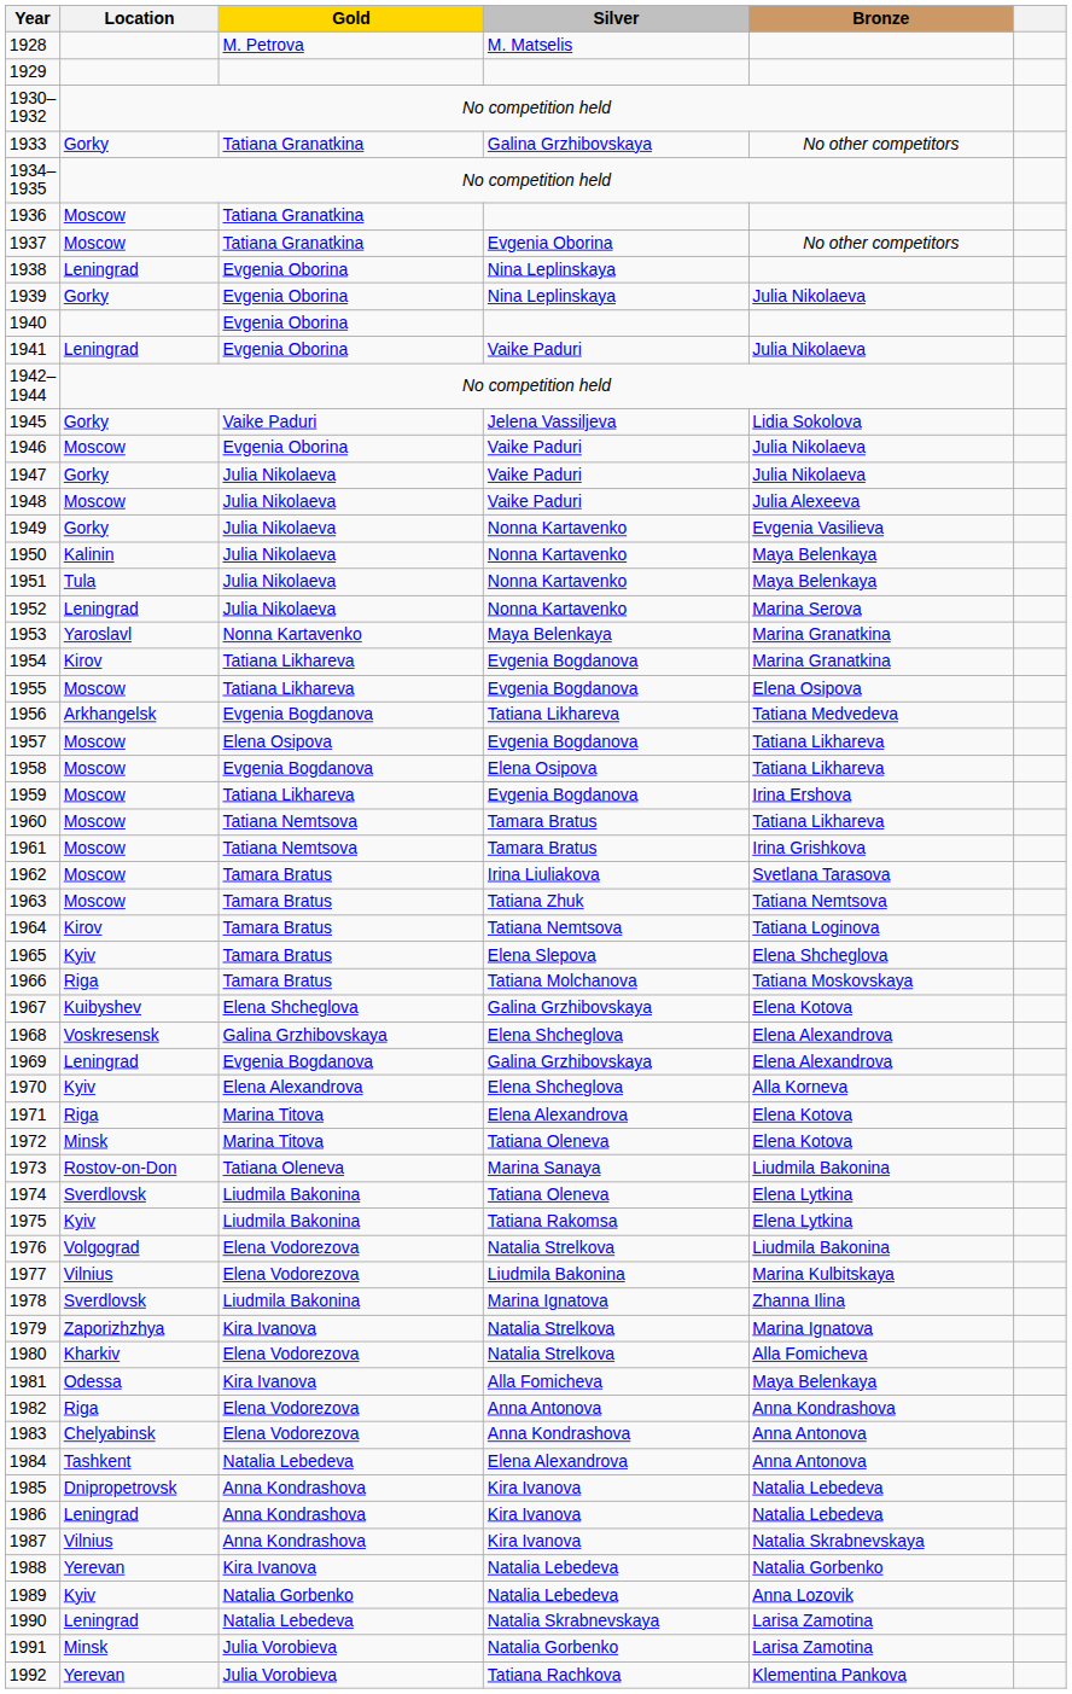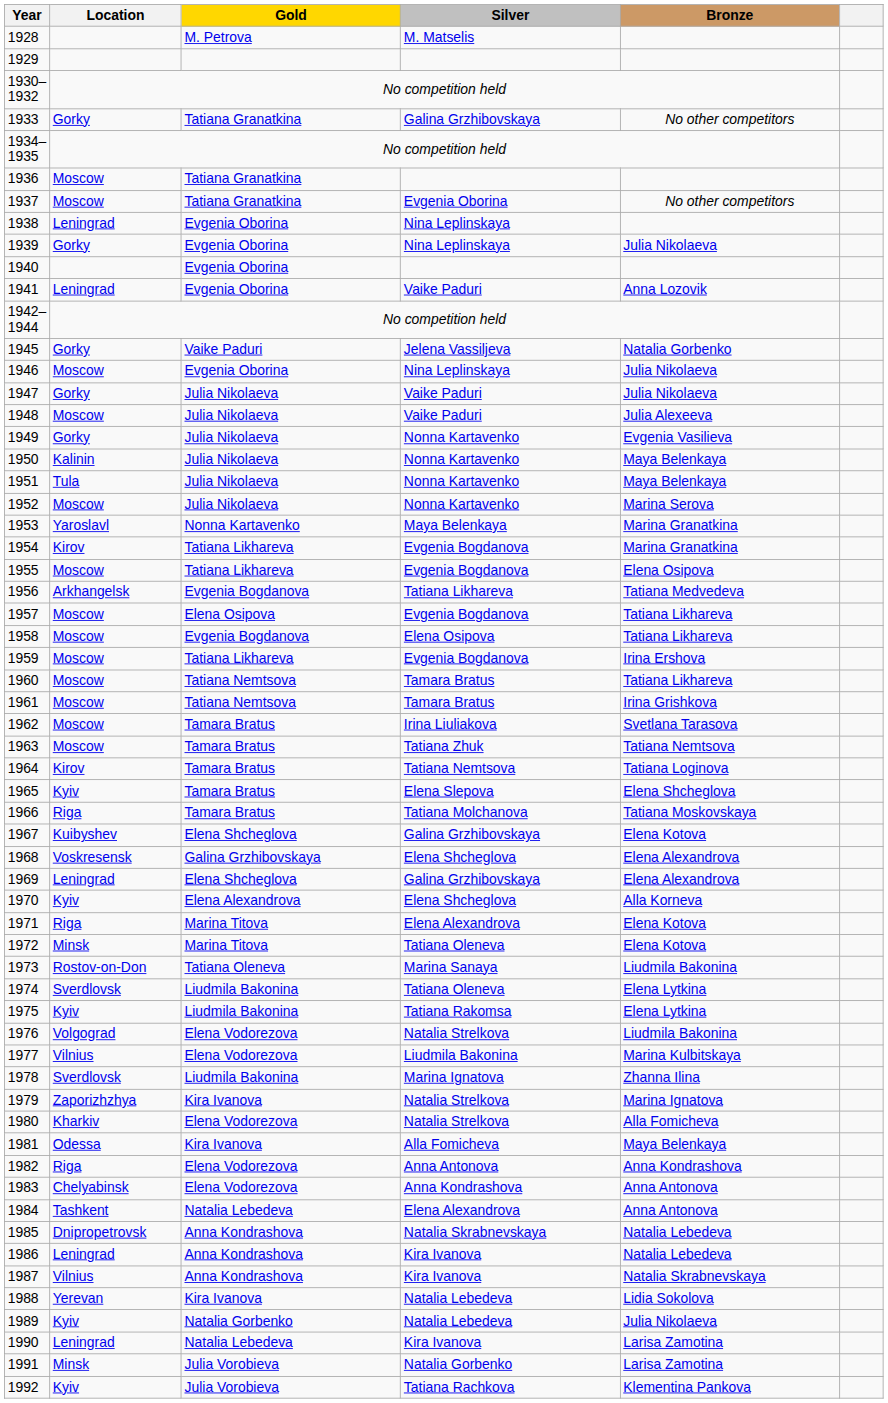 <table class="wikitable unsortable" style="text-align:left; width:80%">
 <tr>
 <th scope="col" style="text-align:center; width:5%">Year</th>
 <th scope="col" style="text-align:center; width:15%">Location</th>
 <th scope="col" style="text-align:center; width:25%; background:gold">Gold</th>
 <th scope="col" style="text-align:center; width:25%; background:silver">Silver</th>
 <th scope="col" style="text-align:center; width:25%; background:#c96">Bronze</th>
 <th scope="col" style="text-align:center; width:5%"></th>
 </tr>
 <tr>
 <td>1928</td>
 <td></td>
 <td><a href='#'>M. Petrova</a></td>
 <td><a href='#'>M. Matselis</a></td>
 <td></td>
 <td></td>
 </tr>
 <tr>
 <td>1929</td>
 <td></td>
 <td></td>
 <td></td>
 <td></td>
 <td></td>
 </tr>
 <tr>
 <td>1930–<br>1932</td>
 <td colspan=4 align=center><em>No competition held</em></td>
 <td></td>
 </tr>
 <tr>
 <td>1933</td>
 <td><a href='#'>Gorky</a></td>
 <td><a href='#'>Tatiana Granatkina</a></td>
 <td><a href='#'>Galina Grzhibovskaya</a></td>
 <td align=center><em>No other competitors</em></td>
 <td></td>
 </tr>
 <tr>
 <td>1934–<br>1935</td>
 <td colspan=4 align=center><em>No competition held</em></td>
 <td></td>
 </tr>
 <tr>
 <td>1936</td>
 <td><a href='#'>Moscow</a></td>
 <td><a href='#'>Tatiana Granatkina</a></td>
 <td></td>
 <td></td>
 <td></td>
 </tr>
 <tr>
 <td>1937</td>
 <td><a href='#'>Moscow</a></td>
 <td><a href='#'>Tatiana Granatkina</a></td>
 <td><a href='#'>Evgenia Oborina</a></td>
 <td align=center><em>No other competitors</em></td>
 <td></td>
 </tr>
 <tr>
 <td>1938</td>
 <td><a href='#'>Leningrad</a></td>
 <td><a href='#'>Evgenia Oborina</a></td>
 <td><a href='#'>Nina Leplinskaya</a></td>
 <td></td>
 <td></td>
 </tr>
 <tr>
 <td>1939</td>
 <td><a href='#'>Gorky</a></td>
 <td><a href='#'>Evgenia Oborina</a></td>
 <td><a href='#'>Nina Leplinskaya</a></td>
 <td><a href='#'>Julia Nikolaeva</a></td>
 <td></td>
 </tr>
 <tr>
 <td>1940</td>
 <td></td>
 <td><a href='#'>Evgenia Oborina</a></td>
 <td></td>
 <td></td>
 <td></td>
 </tr>
 <tr>
 <td>1941</td>
 <td><a href='#'>Leningrad</a></td>
 <td><a href='#'>Evgenia Oborina</a></td>
 <td><a href='#'>Vaike Paduri</a></td>
-<td><a href='#'>Julia Nikolaeva</a></td>
+<td><a href='#'>Anna Lozovik</a></td>
 <td></td>
 </tr>
 <tr>
 <td>1942–<br>1944</td>
 <td colspan=4 align=center><em>No competition held</em></td>
 <td></td>
 </tr>
 <tr>
 <td>1945</td>
 <td><a href='#'>Gorky</a></td>
 <td><a href='#'>Vaike Paduri</a></td>
 <td><a href='#'>Jelena Vassiljeva</a></td>
-<td><a href='#'>Lidia Sokolova</a></td>
+<td><a href='#'>Natalia Gorbenko</a></td>
 <td></td>
 </tr>
 <tr>
 <td>1946</td>
 <td><a href='#'>Moscow</a></td>
 <td><a href='#'>Evgenia Oborina</a></td>
-<td><a href='#'>Vaike Paduri</a></td>
+<td><a href='#'>Nina Leplinskaya</a></td>
 <td><a href='#'>Julia Nikolaeva</a></td>
 <td></td>
 </tr>
 <tr>
 <td>1947</td>
 <td><a href='#'>Gorky</a></td>
 <td><a href='#'>Julia Nikolaeva</a></td>
 <td><a href='#'>Vaike Paduri</a></td>
 <td><a href='#'>Julia Nikolaeva</a></td>
 <td></td>
 </tr>
 <tr>
 <td>1948</td>
 <td><a href='#'>Moscow</a></td>
 <td><a href='#'>Julia Nikolaeva</a></td>
 <td><a href='#'>Vaike Paduri</a></td>
 <td><a href='#'>Julia Alexeeva</a></td>
 <td></td>
 </tr>
 <tr>
 <td>1949</td>
 <td><a href='#'>Gorky</a></td>
 <td><a href='#'>Julia Nikolaeva</a></td>
 <td><a href='#'>Nonna Kartavenko</a></td>
 <td><a href='#'>Evgenia Vasilieva</a></td>
 <td></td>
 </tr>
 <tr>
 <td>1950</td>
 <td><a href='#'>Kalinin</a></td>
 <td><a href='#'>Julia Nikolaeva</a></td>
 <td><a href='#'>Nonna Kartavenko</a></td>
 <td><a href='#'>Maya Belenkaya</a></td>
 <td></td>
 </tr>
 <tr>
 <td>1951</td>
 <td><a href='#'>Tula</a></td>
 <td><a href='#'>Julia Nikolaeva</a></td>
 <td><a href='#'>Nonna Kartavenko</a></td>
 <td><a href='#'>Maya Belenkaya</a></td>
 <td></td>
 </tr>
 <tr>
 <td>1952</td>
-<td><a href='#'>Leningrad</a></td>
+<td><a href='#'>Moscow</a></td>
 <td><a href='#'>Julia Nikolaeva</a></td>
 <td><a href='#'>Nonna Kartavenko</a></td>
 <td><a href='#'>Marina Serova</a></td>
 <td></td>
 </tr>
 <tr>
 <td>1953</td>
 <td><a href='#'>Yaroslavl</a></td>
 <td><a href='#'>Nonna Kartavenko</a></td>
 <td><a href='#'>Maya Belenkaya</a></td>
 <td><a href='#'>Marina Granatkina</a></td>
 <td></td>
 </tr>
 <tr>
 <td>1954</td>
 <td><a href='#'>Kirov</a></td>
 <td><a href='#'>Tatiana Likhareva</a></td>
 <td><a href='#'>Evgenia Bogdanova</a></td>
 <td><a href='#'>Marina Granatkina</a></td>
 <td></td>
 </tr>
 <tr>
 <td>1955</td>
 <td><a href='#'>Moscow</a></td>
 <td><a href='#'>Tatiana Likhareva</a></td>
 <td><a href='#'>Evgenia Bogdanova</a></td>
 <td><a href='#'>Elena Osipova</a></td>
 <td></td>
 </tr>
 <tr>
 <td>1956</td>
 <td><a href='#'>Arkhangelsk</a></td>
 <td><a href='#'>Evgenia Bogdanova</a></td>
 <td><a href='#'>Tatiana Likhareva</a></td>
 <td><a href='#'>Tatiana Medvedeva</a></td>
 <td></td>
 </tr>
 <tr>
 <td>1957</td>
 <td><a href='#'>Moscow</a></td>
 <td><a href='#'>Elena Osipova</a></td>
 <td><a href='#'>Evgenia Bogdanova</a></td>
 <td><a href='#'>Tatiana Likhareva</a></td>
 <td></td>
 </tr>
 <tr>
 <td>1958</td>
 <td><a href='#'>Moscow</a></td>
 <td><a href='#'>Evgenia Bogdanova</a></td>
 <td><a href='#'>Elena Osipova</a></td>
 <td><a href='#'>Tatiana Likhareva</a></td>
 <td></td>
 </tr>
 <tr>
 <td>1959</td>
 <td><a href='#'>Moscow</a></td>
 <td><a href='#'>Tatiana Likhareva</a></td>
 <td><a href='#'>Evgenia Bogdanova</a></td>
 <td><a href='#'>Irina Ershova</a></td>
 <td></td>
 </tr>
 <tr>
 <td>1960</td>
 <td><a href='#'>Moscow</a></td>
 <td><a href='#'>Tatiana Nemtsova</a> </td>
 <td><a href='#'>Tamara Bratus</a></td>
 <td><a href='#'>Tatiana Likhareva</a></td>
 <td></td>
 </tr>
 <tr>
 <td>1961</td>
 <td><a href='#'>Moscow</a></td>
 <td><a href='#'>Tatiana Nemtsova</a></td>
 <td><a href='#'>Tamara Bratus</a></td>
 <td><a href='#'>Irina Grishkova</a></td>
 <td></td>
 </tr>
 <tr>
 <td>1962</td>
 <td><a href='#'>Moscow</a></td>
 <td><a href='#'>Tamara Bratus</a></td>
 <td><a href='#'>Irina Liuliakova</a></td>
 <td><a href='#'>Svetlana Tarasova</a></td>
 <td></td>
 </tr>
 <tr>
 <td>1963</td>
 <td><a href='#'>Moscow</a></td>
 <td><a href='#'>Tamara Bratus</a></td>
 <td><a href='#'>Tatiana Zhuk</a></td>
 <td><a href='#'>Tatiana Nemtsova</a></td>
 <td></td>
 </tr>
 <tr>
 <td>1964</td>
 <td><a href='#'>Kirov</a></td>
 <td><a href='#'>Tamara Bratus</a></td>
 <td><a href='#'>Tatiana Nemtsova</a></td>
 <td><a href='#'>Tatiana Loginova</a></td>
 <td></td>
 </tr>
 <tr>
 <td>1965</td>
 <td><a href='#'>Kyiv</a></td>
 <td><a href='#'>Tamara Bratus</a></td>
 <td><a href='#'>Elena Slepova</a></td>
 <td><a href='#'>Elena Shcheglova</a></td>
 <td></td>
 </tr>
 <tr>
 <td>1966</td>
 <td><a href='#'>Riga</a></td>
 <td><a href='#'>Tamara Bratus</a></td>
 <td><a href='#'>Tatiana Molchanova</a></td>
 <td><a href='#'>Tatiana Moskovskaya</a></td>
 <td></td>
 </tr>
 <tr>
 <td>1967</td>
 <td><a href='#'>Kuibyshev</a></td>
 <td><a href='#'>Elena Shcheglova</a></td>
 <td><a href='#'>Galina Grzhibovskaya</a></td>
 <td><a href='#'>Elena Kotova</a></td>
 <td></td>
 </tr>
 <tr>
 <td>1968</td>
 <td><a href='#'>Voskresensk</a></td>
 <td><a href='#'>Galina Grzhibovskaya</a></td>
 <td><a href='#'>Elena Shcheglova</a></td>
 <td><a href='#'>Elena Alexandrova</a></td>
 <td></td>
 </tr>
 <tr>
 <td>1969</td>
 <td><a href='#'>Leningrad</a></td>
-<td><a href='#'>Evgenia Bogdanova</a></td>
+<td><a href='#'>Elena Shcheglova</a></td>
 <td><a href='#'>Galina Grzhibovskaya</a></td>
 <td><a href='#'>Elena Alexandrova</a></td>
 <td></td>
 </tr>
 <tr>
 <td>1970</td>
 <td><a href='#'>Kyiv</a></td>
 <td><a href='#'>Elena Alexandrova</a></td>
 <td><a href='#'>Elena Shcheglova</a></td>
 <td><a href='#'>Alla Korneva</a></td>
 <td></td>
 </tr>
 <tr>
 <td>1971</td>
 <td><a href='#'>Riga</a></td>
 <td><a href='#'>Marina Titova</a></td>
 <td><a href='#'>Elena Alexandrova</a></td>
 <td><a href='#'>Elena Kotova</a></td>
 <td></td>
 </tr>
 <tr>
 <td>1972</td>
 <td><a href='#'>Minsk</a></td>
 <td><a href='#'>Marina Titova</a></td>
 <td><a href='#'>Tatiana Oleneva</a></td>
 <td><a href='#'>Elena Kotova</a></td>
 <td></td>
 </tr>
 <tr>
 <td>1973</td>
 <td><a href='#'>Rostov-on-Don</a></td>
 <td><a href='#'>Tatiana Oleneva</a></td>
 <td><a href='#'>Marina Sanaya</a></td>
 <td><a href='#'>Liudmila Bakonina</a></td>
 <td></td>
 </tr>
 <tr>
 <td>1974</td>
 <td><a href='#'>Sverdlovsk</a></td>
 <td><a href='#'>Liudmila Bakonina</a></td>
 <td><a href='#'>Tatiana Oleneva</a></td>
 <td><a href='#'>Elena Lytkina</a></td>
 <td></td>
 </tr>
 <tr>
 <td>1975</td>
 <td><a href='#'>Kyiv</a></td>
 <td><a href='#'>Liudmila Bakonina</a></td>
 <td><a href='#'>Tatiana Rakomsa</a></td>
 <td><a href='#'>Elena Lytkina</a></td>
 <td></td>
 </tr>
 <tr>
 <td>1976</td>
 <td><a href='#'>Volgograd</a></td>
 <td><a href='#'>Elena Vodorezova</a></td>
 <td><a href='#'>Natalia Strelkova</a></td>
 <td><a href='#'>Liudmila Bakonina</a></td>
 <td></td>
 </tr>
 <tr>
 <td>1977</td>
 <td><a href='#'>Vilnius</a></td>
 <td><a href='#'>Elena Vodorezova</a></td>
 <td><a href='#'>Liudmila Bakonina</a></td>
 <td><a href='#'>Marina Kulbitskaya</a></td>
 <td></td>
 </tr>
 <tr>
 <td>1978</td>
 <td><a href='#'>Sverdlovsk</a></td>
 <td><a href='#'>Liudmila Bakonina</a></td>
 <td><a href='#'>Marina Ignatova</a></td>
 <td><a href='#'>Zhanna Ilina</a></td>
 <td></td>
 </tr>
 <tr>
 <td>1979</td>
 <td><a href='#'>Zaporizhzhya</a></td>
 <td><a href='#'>Kira Ivanova</a></td>
 <td><a href='#'>Natalia Strelkova</a></td>
 <td><a href='#'>Marina Ignatova</a></td>
 <td></td>
 </tr>
 <tr>
 <td>1980</td>
 <td><a href='#'>Kharkiv</a></td>
 <td><a href='#'>Elena Vodorezova</a></td>
 <td><a href='#'>Natalia Strelkova</a></td>
 <td><a href='#'>Alla Fomicheva</a></td>
 <td></td>
 </tr>
 <tr>
 <td>1981</td>
 <td><a href='#'>Odessa</a></td>
 <td><a href='#'>Kira Ivanova</a></td>
 <td><a href='#'>Alla Fomicheva</a></td>
 <td><a href='#'>Maya Belenkaya</a></td>
 <td></td>
 </tr>
 <tr>
 <td>1982</td>
 <td><a href='#'>Riga</a></td>
 <td><a href='#'>Elena Vodorezova</a></td>
 <td><a href='#'>Anna Antonova</a></td>
 <td><a href='#'>Anna Kondrashova</a></td>
 <td></td>
 </tr>
 <tr>
 <td>1983</td>
 <td><a href='#'>Chelyabinsk</a></td>
 <td><a href='#'>Elena Vodorezova</a></td>
 <td><a href='#'>Anna Kondrashova</a></td>
 <td><a href='#'>Anna Antonova</a></td>
 <td></td>
 </tr>
 <tr>
 <td>1984</td>
 <td><a href='#'>Tashkent</a></td>
 <td><a href='#'>Natalia Lebedeva</a></td>
 <td><a href='#'>Elena Alexandrova</a></td>
 <td><a href='#'>Anna Antonova</a></td>
 <td></td>
 </tr>
 <tr>
 <td>1985</td>
 <td><a href='#'>Dnipropetrovsk</a></td>
 <td><a href='#'>Anna Kondrashova</a></td>
-<td><a href='#'>Kira Ivanova</a></td>
+<td><a href='#'>Natalia Skrabnevskaya</a></td>
 <td><a href='#'>Natalia Lebedeva</a></td>
 <td></td>
 </tr>
 <tr>
 <td>1986</td>
 <td><a href='#'>Leningrad</a></td>
 <td><a href='#'>Anna Kondrashova</a></td>
 <td><a href='#'>Kira Ivanova</a></td>
 <td><a href='#'>Natalia Lebedeva</a></td>
 <td></td>
 </tr>
 <tr>
 <td>1987</td>
 <td><a href='#'>Vilnius</a></td>
 <td><a href='#'>Anna Kondrashova</a></td>
 <td><a href='#'>Kira Ivanova</a></td>
 <td><a href='#'>Natalia Skrabnevskaya</a></td>
 <td></td>
 </tr>
 <tr>
 <td>1988</td>
 <td><a href='#'>Yerevan</a></td>
 <td><a href='#'>Kira Ivanova</a></td>
 <td><a href='#'>Natalia Lebedeva</a></td>
-<td><a href='#'>Natalia Gorbenko</a></td>
+<td><a href='#'>Lidia Sokolova</a></td>
 <td></td>
 </tr>
 <tr>
 <td>1989</td>
 <td><a href='#'>Kyiv</a></td>
 <td><a href='#'>Natalia Gorbenko</a></td>
 <td><a href='#'>Natalia Lebedeva</a></td>
-<td><a href='#'>Anna Lozovik</a></td>
+<td><a href='#'>Julia Nikolaeva</a></td>
 <td></td>
 </tr>
 <tr>
 <td>1990</td>
 <td><a href='#'>Leningrad</a></td>
 <td><a href='#'>Natalia Lebedeva</a></td>
-<td><a href='#'>Natalia Skrabnevskaya</a></td>
+<td><a href='#'>Kira Ivanova</a></td>
 <td><a href='#'>Larisa Zamotina</a></td>
 <td></td>
 </tr>
 <tr>
 <td>1991</td>
 <td><a href='#'>Minsk</a></td>
 <td><a href='#'>Julia Vorobieva</a></td>
 <td><a href='#'>Natalia Gorbenko</a></td>
 <td><a href='#'>Larisa Zamotina</a></td>
 <td></td>
 </tr>
 <tr>
 <td>1992</td>
-<td><a href='#'>Yerevan</a></td>
+<td><a href='#'>Kyiv</a></td>
 <td><a href='#'>Julia Vorobieva</a></td>
 <td><a href='#'>Tatiana Rachkova</a></td>
 <td><a href='#'>Klementina Pankova</a></td>
 <td></td>
 </tr>
 </table>
